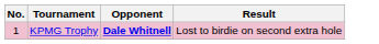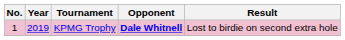 <table class="wikitable" style="font-size:95%;">
 <tr>
 <th>No.</th>
+<th>Year</th>
 <th>Tournament</th>
 <th>Opponent</th>
 <th>Result</th>
 </tr>
 <tr style="background:#F2C1D1;">
 <td align=center>1</td>
+<td><a href='#'>2019</a></td>
 <td><a href='#'>KPMG Trophy</a></td>
 <td><strong> <a href='#'>Dale Whitnell</a></strong></td>
 <td>Lost to birdie on second extra hole</td>
 </tr>
 </table>
